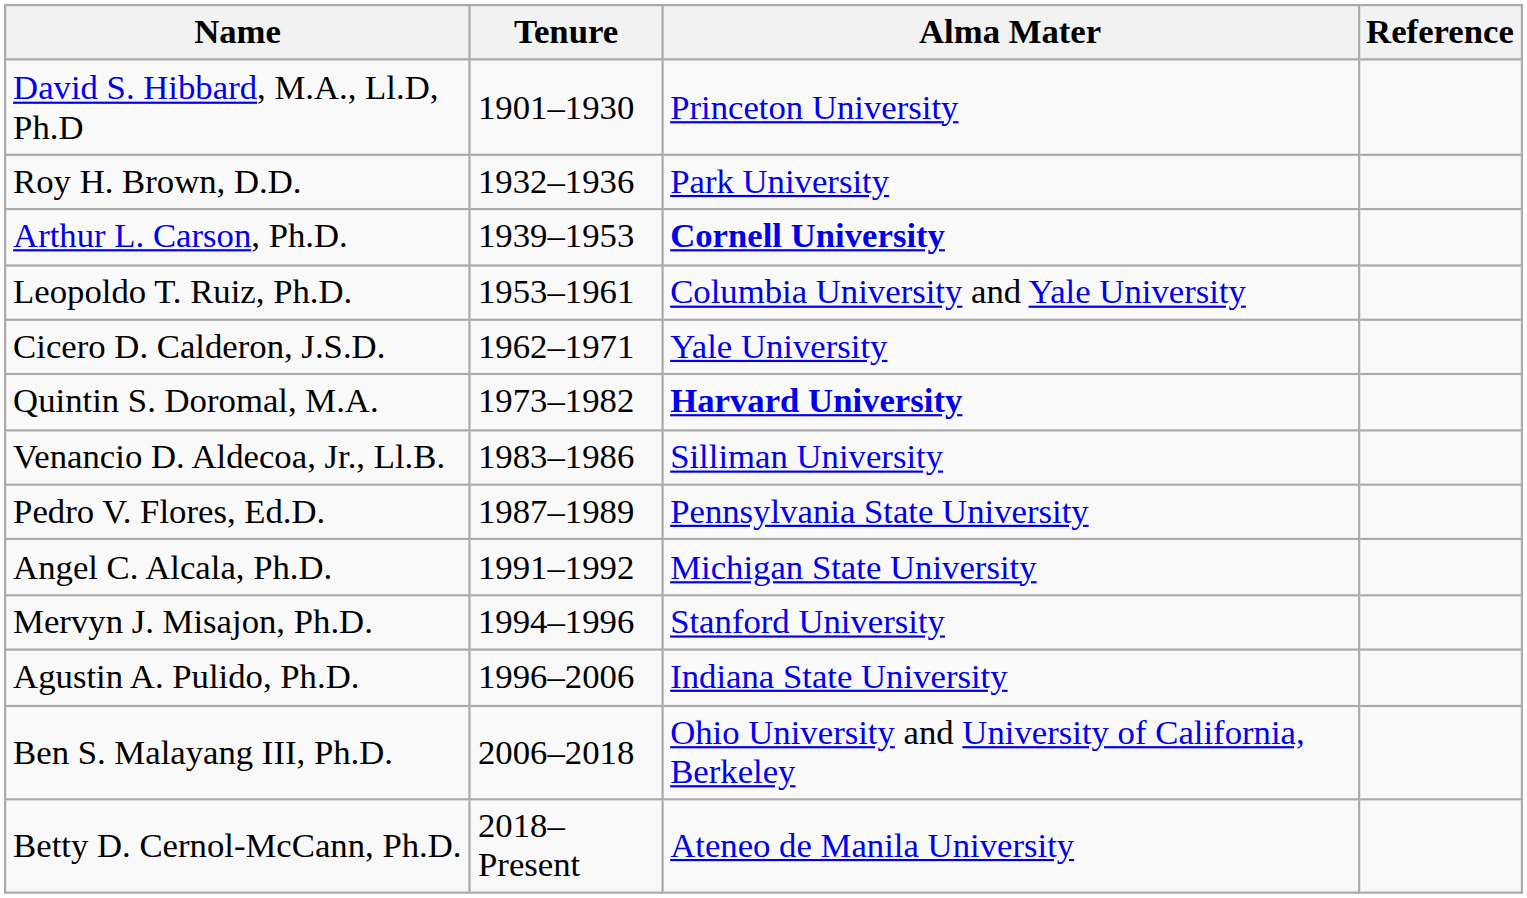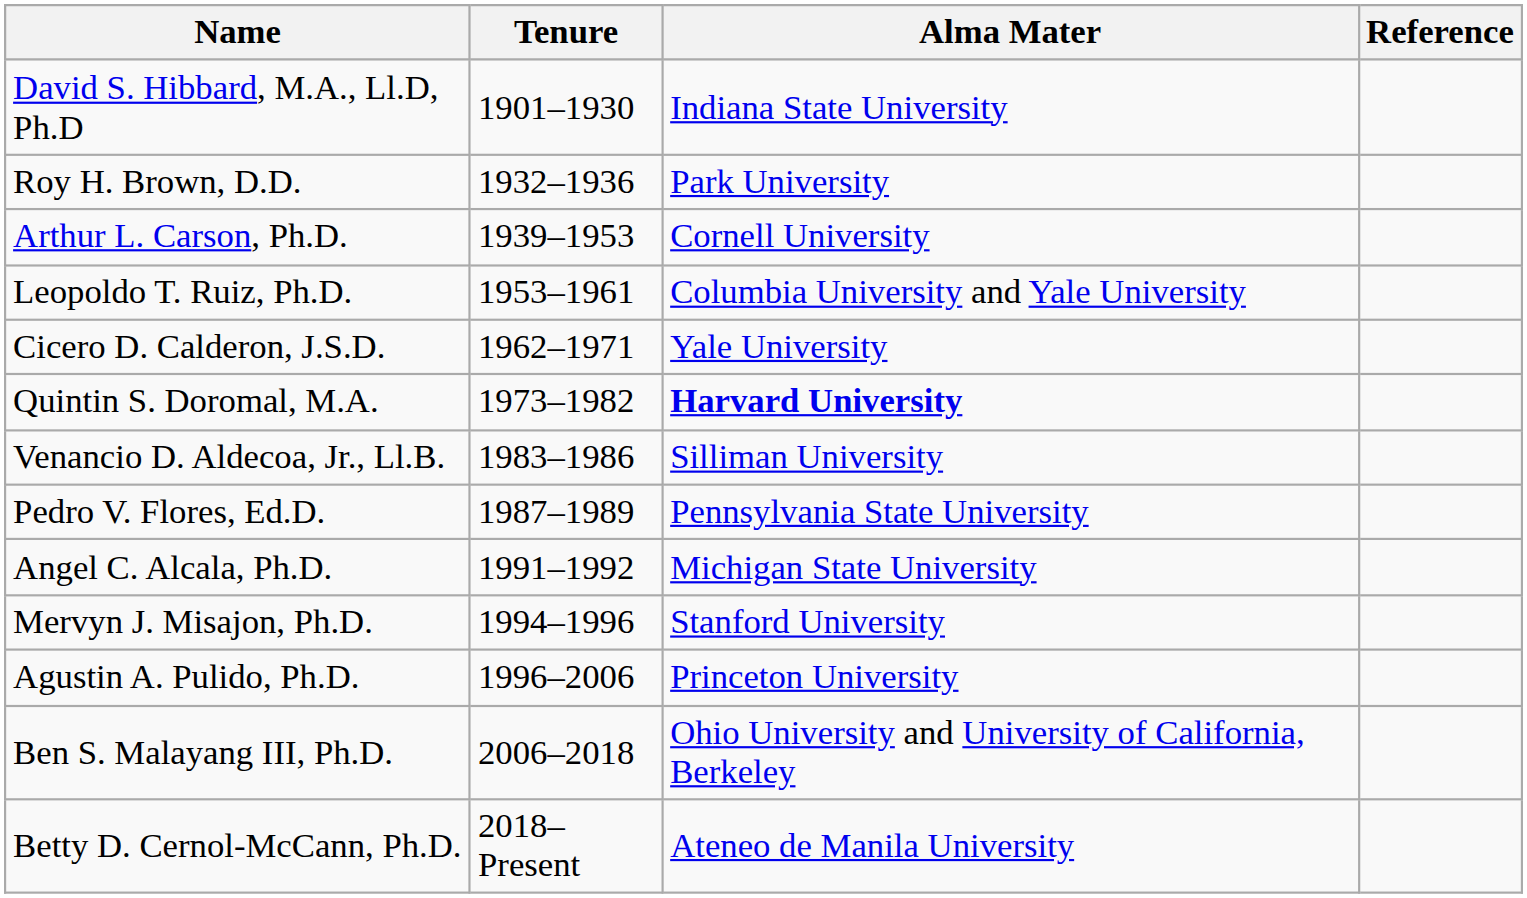 <table class="wikitable" width=700px>
 <tr bgcolor=#cccccc>
 <th>Name</th>
 <th>Tenure</th>
 <th>Alma Mater</th>
 <th>Reference</th>
 </tr>
 <tr>
 <td><a href='#'>David S. Hibbard</a>, M.A., Ll.D, Ph.D</td>
 <td>1901–1930</td>
-<td><a href='#'>Princeton University</a></td>
+<td><a href='#'>Indiana State University</a></td>
 <td></td>
 </tr>
 <tr>
 <td>Roy H. Brown, D.D.</td>
 <td>1932–1936</td>
 <td><a href='#'>Park University</a></td>
 <td></td>
 </tr>
 <tr>
 <td><a href='#'>Arthur L. Carson</a>, Ph.D.</td>
 <td>1939–1953</td>
-<td><strong><a href='#'>Cornell University</a></strong></td>
+<td><a href='#'>Cornell University</a></td>
 <td></td>
 </tr>
 <tr>
 <td>Leopoldo T. Ruiz, Ph.D.</td>
 <td>1953–1961</td>
 <td><a href='#'>Columbia University</a> and <a href='#'>Yale University</a></td>
 <td></td>
 </tr>
 <tr>
 <td>Cicero D. Calderon, J.S.D.</td>
 <td>1962–1971</td>
 <td><a href='#'>Yale University</a></td>
 <td></td>
 </tr>
 <tr>
 <td>Quintin S. Doromal, M.A.</td>
 <td>1973–1982</td>
 <td><strong><a href='#'>Harvard University</a></strong></td>
 <td></td>
 </tr>
 <tr>
 <td>Venancio D. Aldecoa, Jr., Ll.B.</td>
 <td>1983–1986</td>
 <td><a href='#'>Silliman University</a></td>
 <td></td>
 </tr>
 <tr>
 <td>Pedro V. Flores, Ed.D.</td>
 <td>1987–1989</td>
 <td><a href='#'>Pennsylvania State University</a></td>
 <td></td>
 </tr>
 <tr>
 <td>Angel C. Alcala, Ph.D.</td>
 <td>1991–1992</td>
 <td><a href='#'>Michigan State University</a></td>
 <td></td>
 </tr>
 <tr>
 <td>Mervyn J. Misajon, Ph.D.</td>
 <td>1994–1996</td>
 <td><a href='#'>Stanford University</a></td>
 <td></td>
 </tr>
 <tr>
 <td>Agustin A. Pulido, Ph.D.</td>
 <td>1996–2006</td>
-<td><a href='#'>Indiana State University</a></td>
+<td><a href='#'>Princeton University</a></td>
 <td></td>
 </tr>
 <tr>
 <td>Ben S. Malayang III, Ph.D.</td>
 <td>2006–2018</td>
 <td><a href='#'>Ohio University</a> and <a href='#'>University of California, Berkeley</a></td>
 <td></td>
 </tr>
 <tr>
 <td>Betty D. Cernol-McCann, Ph.D.</td>
 <td>2018–Present</td>
 <td><a href='#'>Ateneo de Manila University</a></td>
 <td></td>
 </tr>
 </table>
